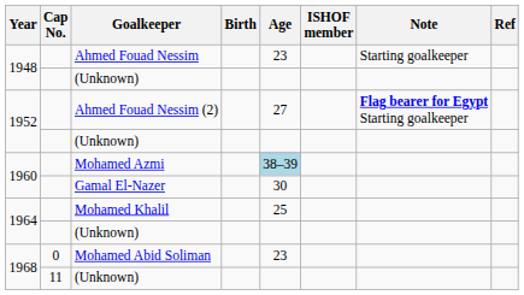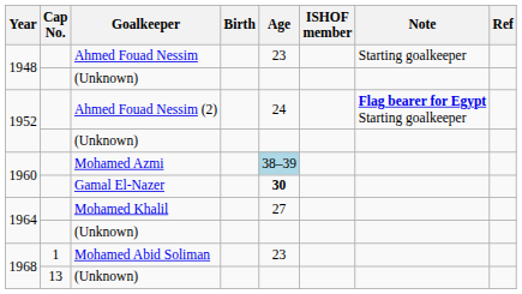 <table class="wikitable sortable" style="text-align: center; font-size: 90%; margin-left: 1em;">
 <tr>
 <th>Year</th>
 <th class="unsortable">Cap<br>No.</th>
 <th>Goalkeeper</th>
 <th>Birth</th>
 <th>Age</th>
 <th>ISHOF<br>member</th>
 <th>Note</th>
 <th class="unsortable">Ref</th>
 </tr>
 <tr>
 <td rowspan="2" style="text-align: left;">1948</td>
 <td></td>
 <td style="text-align: left;" data-sort-value="Nessim, Ahmed Fouad"><a href='#'>Ahmed Fouad Nessim</a></td>
 <td></td>
 <td>23</td>
 <td></td>
 <td style="text-align: left;">Starting goalkeeper</td>
 <td></td>
 </tr>
 <tr>
 <td></td>
 <td style="text-align: left;" data-sort-value="ZZZZZ">(Unknown)</td>
 <td></td>
 <td></td>
 <td></td>
 <td style="text-align: left;"></td>
 <td></td>
 </tr>
 <tr>
 <td rowspan="2" style="text-align: left;">1952</td>
 <td></td>
 <td style="text-align: left;" data-sort-value="Nessim, Ahmed Fouad"><a href='#'>Ahmed Fouad Nessim</a> (2)</td>
 <td></td>
-<td>27</td>
+<td>24</td>
 <td></td>
 <td style="text-align: left;"><strong><a href='#'>Flag bearer for Egypt</a></strong><br>Starting goalkeeper</td>
 <td></td>
 </tr>
 <tr>
 <td></td>
 <td style="text-align: left;" data-sort-value="ZZZZZ">(Unknown)</td>
 <td></td>
 <td></td>
 <td></td>
 <td style="text-align: left;"></td>
 <td></td>
 </tr>
 <tr>
 <td rowspan="2" style="text-align: left;">1960</td>
 <td></td>
 <td style="text-align: left;" data-sort-value="Azmi, Mohamed"><a href='#'>Mohamed Azmi</a></td>
 <td></td>
 <td style="background: lightblue;">38–39</td>
 <td></td>
 <td style="text-align: left;"></td>
 <td></td>
 </tr>
 <tr>
 <td></td>
 <td style="text-align: left;" data-sort-value="Nazer, Gamal"><a href='#'>Gamal El-Nazer</a></td>
 <td></td>
-<td>30</td>
+<td><strong>30</strong></td>
 <td></td>
 <td style="text-align: left;"></td>
 <td></td>
 </tr>
 <tr>
 <td rowspan="2" style="text-align: left;">1964</td>
 <td></td>
 <td style="text-align: left;" data-sort-value="Khalil, Mohamed"><a href='#'>Mohamed Khalil</a></td>
 <td></td>
-<td>25</td>
+<td>27</td>
 <td></td>
 <td style="text-align: left;"></td>
 <td></td>
 </tr>
 <tr>
 <td></td>
 <td style="text-align: left;" data-sort-value="ZZZZZ">(Unknown)</td>
 <td></td>
 <td></td>
 <td></td>
 <td style="text-align: left;"></td>
 <td></td>
 </tr>
 <tr>
 <td rowspan="2" style="text-align: left;">1968</td>
-<td>0</td>
+<td>1</td>
 <td style="text-align: left;" data-sort-value="Soliman, Mohamed Abid"><a href='#'>Mohamed Abid Soliman</a></td>
 <td></td>
 <td>23</td>
 <td></td>
 <td style="text-align: left;"></td>
 <td></td>
 </tr>
 <tr>
-<td>11</td>
+<td>13</td>
 <td style="text-align: left;" data-sort-value="ZZZZZ">(Unknown)</td>
 <td></td>
 <td></td>
 <td></td>
 <td style="text-align: left;"></td>
 <td></td>
 </tr>
 </table>
